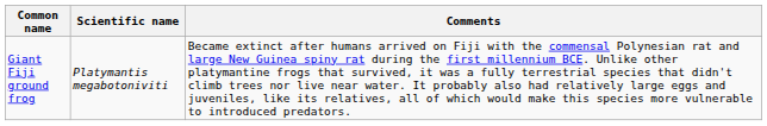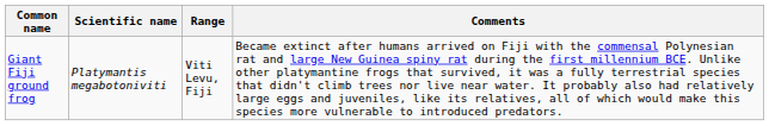 <table class="wikitable sortable">
 <tr>
 <th>Common name</th>
 <th>Scientific name</th>
+<th>Range</th>
 <th class="unsortable">Comments</th>
 </tr>
 <tr>
 <td><a href='#'>Giant Fiji ground frog</a></td>
 <td><em>Platymantis megabotoniviti</em></td>
+<td>Viti Levu, Fiji</td>
 <td>Became extinct after humans arrived on Fiji with the <a href='#'>commensal</a> Polynesian rat and <a href='#'>large New Guinea spiny rat</a> during the <a href='#'>first millennium BCE</a>. Unlike other platymantine frogs that survived, it was a fully terrestrial species that didn't climb trees nor live near water. It probably also had relatively large eggs and juveniles, like its relatives, all of which would make this species more vulnerable to introduced predators.</td>
 </tr>
 </table>
